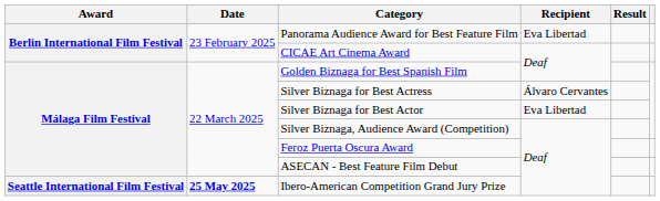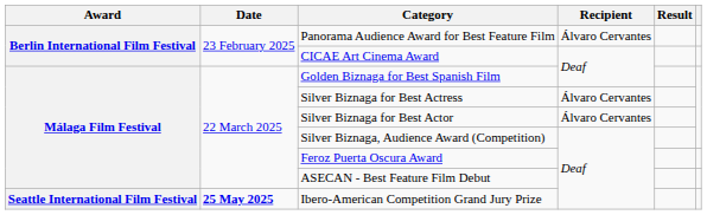 <table class="wikitable sortable plainrowheaders">
 <tr>
 <th>Award</th>
 <th>Date</th>
 <th>Category</th>
 <th>Recipient</th>
 <th>Result</th>
 <th></th>
 </tr>
 <tr>
 <th scope="row" rowspan="2"><a href='#'>Berlin International Film Festival</a></th>
 <td rowspan="2"><a href='#'>23 February 2025</a></td>
 <td>Panorama Audience Award for Best Feature Film</td>
-<td>Eva Libertad</td>
+<td>Álvaro Cervantes</td>
 <td></td>
 <td align="center" rowspan="1"></td>
 </tr>
 <tr>
 <td><a href='#'>CICAE Art Cinema Award</a></td>
 <td rowspan = "2"><em>Deaf</em></td>
 <td></td>
 <td align="center"></td>
 </tr>
 <tr>
 <th scope="row" rowspan = "6"><a href='#'>Málaga Film Festival</a></th>
 <td rowspan = "6"><a href='#'>22 March 2025</a></td>
 <td><a href='#'>Golden Biznaga for Best Spanish Film</a></td>
 <td></td>
 <td align="center" rowspan="4"></td>
 </tr>
 <tr>
 <td>Silver Biznaga for Best Actress</td>
 <td>Álvaro Cervantes</td>
 <td></td>
 </tr>
 <tr>
 <td>Silver Biznaga for Best Actor</td>
-<td>Eva Libertad</td>
+<td>Álvaro Cervantes</td>
 <td></td>
 </tr>
 <tr>
 <td>Silver Biznaga, Audience Award (Competition)</td>
 <td rowspan=4><em>Deaf</em></td>
 <td></td>
 </tr>
 <tr>
 <td><a href='#'>Feroz Puerta Oscura Award</a></td>
 <td></td>
 <td></td>
 </tr>
 <tr>
 <td>ASECAN - Best Feature Film Debut</td>
 <td></td>
 <td align="center" rowspan="1"></td>
 </tr>
 <tr>
 <th scope="row"><a href='#'>Seattle International Film Festival</a></th>
 <td><strong><a href='#'>25 May 2025</a></strong></td>
 <td>Ibero-American Competition Grand Jury Prize</td>
 <td></td>
 <td></td>
 </tr>
 </table>
